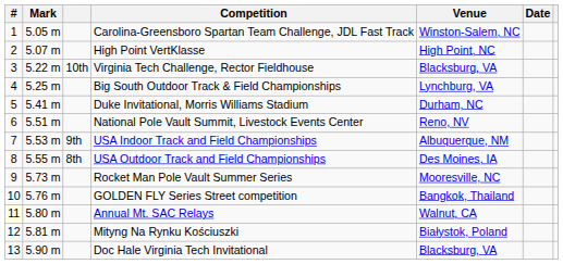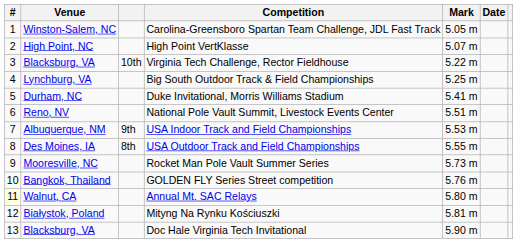 <table class="wikitable sortable">
 <tr>
 <th>#</th>
-<th>Mark</th>
+<th>Venue</th>
 <th class=unsortable></th>
 <th>Competition</th>
-<th>Venue</th>
+<th>Mark</th>
 <th>Date</th>
 <th class=unsortable></th>
 </tr>
 <tr>
 <td align=center>1</td>
-<td align=right>5.05 m</td>
+<td><a href='#'>Winston-Salem, NC</a></td>
 <td></td>
 <td>Carolina-Greensboro Spartan Team Challenge, JDL Fast Track</td>
-<td><a href='#'>Winston-Salem, NC</a></td>
+<td align=right>5.05 m</td>
 <td align=right></td>
 <td></td>
 </tr>
 <tr>
 <td align=center>2</td>
-<td align=right>5.07 m</td>
+<td><a href='#'>High Point, NC</a></td>
 <td></td>
 <td>High Point VertKlasse</td>
-<td><a href='#'>High Point, NC</a></td>
+<td align=right>5.07 m</td>
 <td align=right></td>
 <td></td>
 </tr>
 <tr>
 <td align=center>3</td>
-<td align=right>5.22 m</td>
+<td><a href='#'>Blacksburg, VA</a></td>
 <td>10th</td>
 <td>Virginia Tech Challenge, Rector Fieldhouse</td>
-<td><a href='#'>Blacksburg, VA</a></td>
+<td align=right>5.22 m</td>
 <td align=right></td>
 <td></td>
 </tr>
 <tr>
 <td align=center>4</td>
-<td align=right>5.25 m</td>
+<td><a href='#'>Lynchburg, VA</a></td>
 <td></td>
 <td>Big South Outdoor Track & Field Championships</td>
-<td><a href='#'>Lynchburg, VA</a></td>
+<td align=right>5.25 m</td>
 <td align=right></td>
 <td></td>
 </tr>
 <tr>
 <td align=center>5</td>
-<td align=right>5.41 m</td>
+<td><a href='#'>Durham, NC</a></td>
 <td></td>
 <td>Duke Invitational, Morris Williams Stadium</td>
-<td><a href='#'>Durham, NC</a></td>
+<td align=right>5.41 m</td>
 <td align=right></td>
 <td></td>
 </tr>
 <tr>
 <td align=center>6</td>
-<td align=right>5.51 m </td>
+<td><a href='#'>Reno, NV</a></td>
 <td></td>
 <td>National Pole Vault Summit, Livestock Events Center</td>
-<td><a href='#'>Reno, NV</a></td>
+<td align=right>5.51 m </td>
 <td align=right></td>
 <td></td>
 </tr>
 <tr>
 <td align=center>7</td>
-<td align=right>5.53 m </td>
+<td><a href='#'>Albuquerque, NM</a></td>
 <td>9th</td>
 <td><a href='#'>USA Indoor Track and Field Championships</a></td>
-<td><a href='#'>Albuquerque, NM</a></td>
+<td align=right>5.53 m </td>
 <td align=right><a href='#'></a></td>
 <td></td>
 </tr>
 <tr>
 <td align=center>8</td>
-<td align=right>5.55 m</td>
+<td><a href='#'>Des Moines, IA</a></td>
 <td>8th</td>
 <td><a href='#'>USA Outdoor Track and Field Championships</a></td>
-<td><a href='#'>Des Moines, IA</a></td>
+<td align=right>5.55 m</td>
 <td align=right><a href='#'></a></td>
 <td></td>
 </tr>
 <tr>
 <td align=center>9</td>
-<td align=right>5.73 m</td>
+<td><a href='#'>Mooresville, NC</a></td>
 <td></td>
 <td>Rocket Man Pole Vault Summer Series</td>
-<td><a href='#'>Mooresville, NC</a></td>
+<td align=right>5.73 m</td>
 <td align=right></td>
 <td></td>
 </tr>
 <tr>
 <td align=center>10</td>
-<td align=right>5.76 m</td>
+<td><a href='#'>Bangkok, Thailand</a></td>
 <td></td>
 <td>GOLDEN FLY Series Street competition</td>
-<td><a href='#'>Bangkok, Thailand</a></td>
+<td align=right>5.76 m</td>
 <td align=right></td>
 <td></td>
 </tr>
 <tr>
 <td align=center style="background: lightyellow;">11</td>
-<td align=right>5.80 m</td>
+<td><a href='#'>Walnut, CA</a></td>
 <td></td>
 <td><a href='#'>Annual Mt. SAC Relays</a></td>
-<td><a href='#'>Walnut, CA</a></td>
+<td align=right>5.80 m</td>
 <td align=right></td>
 <td></td>
 </tr>
 <tr>
 <td align=center>12</td>
-<td align=right>5.81 m</td>
+<td><a href='#'>Białystok, Poland</a></td>
 <td></td>
 <td>Mityng Na Rynku Kościuszki</td>
-<td><a href='#'>Białystok, Poland</a></td>
+<td align=right>5.81 m</td>
 <td align=right></td>
 <td></td>
 </tr>
 <tr>
 <td align=center>13</td>
-<td align=right>5.90 m</td>
+<td><a href='#'>Blacksburg, VA</a></td>
 <td></td>
 <td>Doc Hale Virginia Tech Invitational</td>
-<td><a href='#'>Blacksburg, VA</a></td>
+<td align=right>5.90 m</td>
 <td align=right></td>
 <td></td>
 </tr>
 </table>
